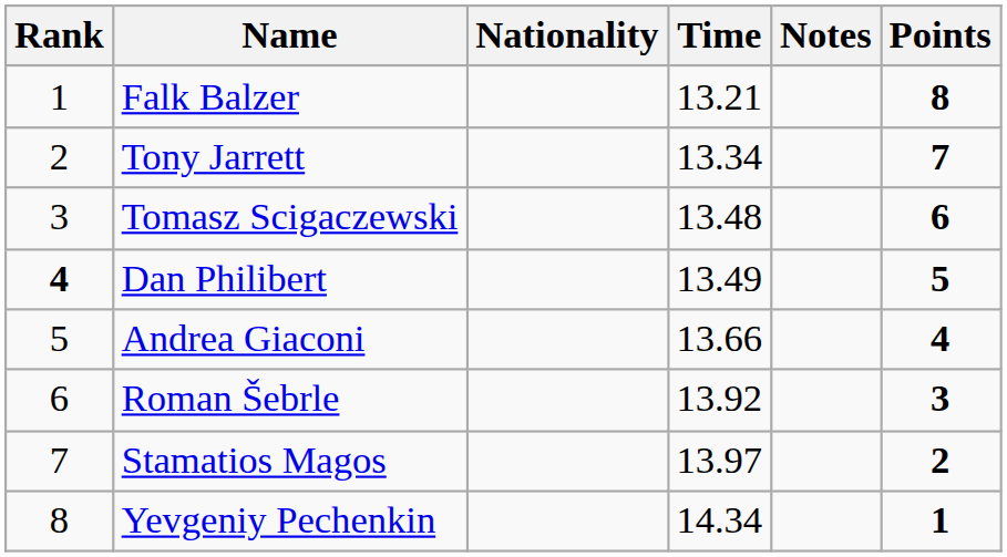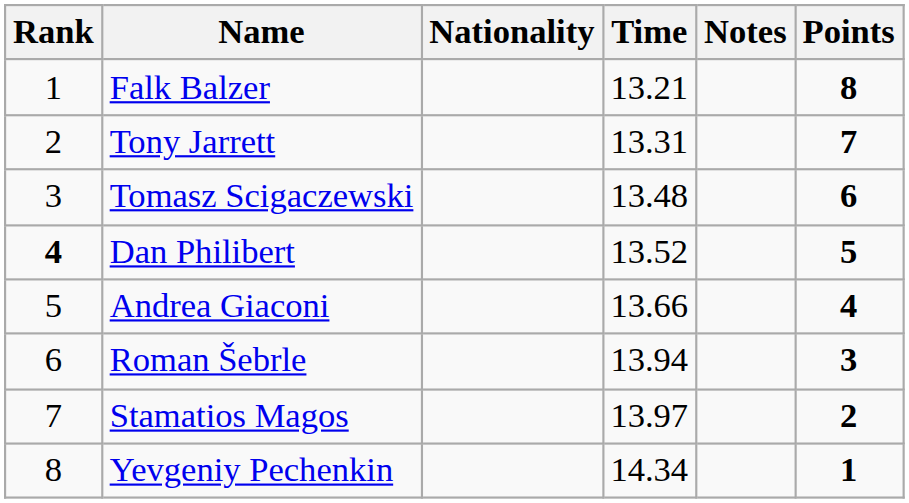 <table class="wikitable sortable" style="text-align:center">
 <tr>
 <th>Rank</th>
 <th>Name</th>
 <th>Nationality</th>
 <th>Time</th>
 <th>Notes</th>
 <th>Points</th>
 </tr>
 <tr>
 <td>1</td>
 <td align=left><a href='#'>Falk Balzer</a></td>
 <td align=left></td>
 <td>13.21</td>
 <td></td>
 <td><strong>8</strong></td>
 </tr>
 <tr>
 <td>2</td>
 <td align=left><a href='#'>Tony Jarrett</a></td>
 <td align=left></td>
-<td>13.34</td>
+<td>13.31</td>
 <td></td>
 <td><strong>7</strong></td>
 </tr>
 <tr>
 <td>3</td>
 <td align=left><a href='#'>Tomasz Scigaczewski</a></td>
 <td align=left></td>
 <td>13.48</td>
 <td></td>
 <td><strong>6</strong></td>
 </tr>
 <tr>
 <td><strong>4</strong></td>
 <td align=left><a href='#'>Dan Philibert</a></td>
 <td align=left></td>
-<td>13.49</td>
+<td>13.52</td>
 <td></td>
 <td><strong>5</strong></td>
 </tr>
 <tr>
 <td>5</td>
 <td align=left><a href='#'>Andrea Giaconi</a></td>
 <td align=left></td>
 <td>13.66</td>
 <td></td>
 <td><strong>4</strong></td>
 </tr>
 <tr>
 <td>6</td>
 <td align=left><a href='#'>Roman Šebrle</a></td>
 <td align=left></td>
-<td>13.92</td>
+<td>13.94</td>
 <td></td>
 <td><strong>3</strong></td>
 </tr>
 <tr>
 <td>7</td>
 <td align=left><a href='#'>Stamatios Magos</a></td>
 <td align=left></td>
 <td>13.97</td>
 <td></td>
 <td><strong>2</strong></td>
 </tr>
 <tr>
 <td>8</td>
 <td align=left><a href='#'>Yevgeniy Pechenkin</a></td>
 <td align=left></td>
 <td>14.34</td>
 <td></td>
 <td><strong>1</strong></td>
 </tr>
 </table>
